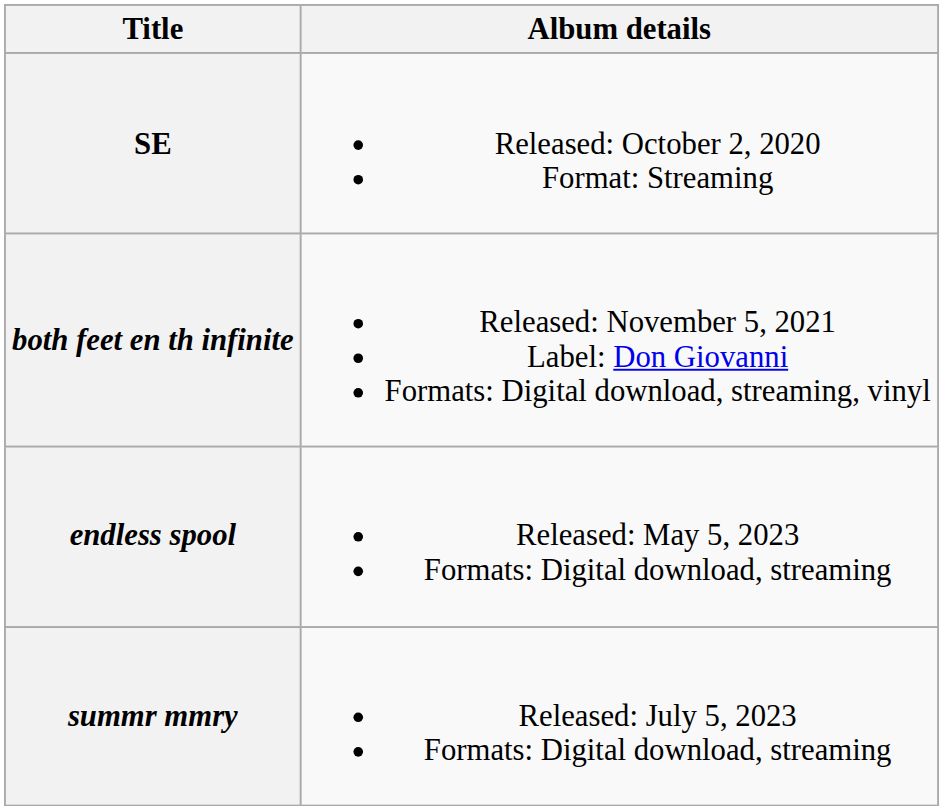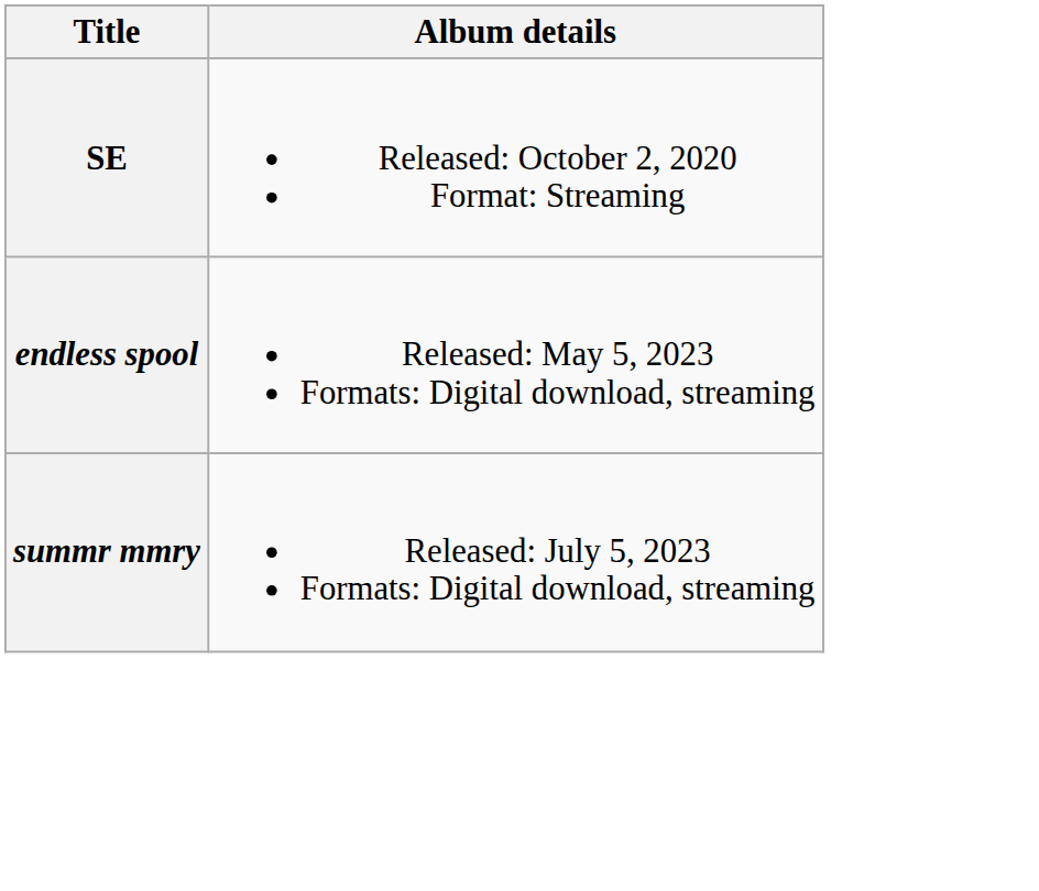 <table class="wikitable plainrowheaders" style="text-align:center;">
 <tr>
 <th scope="col">Title</th>
 <th scope="col">Album details</th>
 </tr>
 <tr>
 <th scope="row">SE</th>
 <td><br><ul><li>Released: October 2, 2020</li><li>Format: Streaming</li></ul></td>
 </tr>
 <tr>
-<th scope="row"><em>both feet en th infinite</em></th>
-<td><br><ul><li>Released: November 5, 2021</li><li>Label: <a href='#'>Don Giovanni</a></li><li>Formats: Digital download, streaming, vinyl</li></ul></td>
-</tr>
-<tr>
 <th scope="row"><em>endless spool</em></th>
 <td><br><ul><li>Released: May 5, 2023</li><li>Formats: Digital download, streaming</li></ul></td>
 </tr>
 <tr>
 <th scope="row"><em>summr mmry</em></th>
 <td><br><ul><li>Released: July 5, 2023</li><li>Formats: Digital download, streaming</li></ul></td>
 </tr>
 </table>
